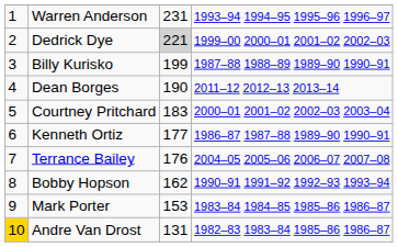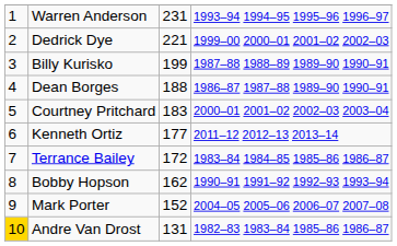 <table class="wikitable">
 <tr>
 </tr>
 <tr>
 <td>1</td>
 <td>Warren Anderson</td>
 <td>231</td>
 <td style="font-size:80%;"><a href='#'>1993–94</a> <a href='#'>1994–95</a> <a href='#'>1995–96</a> <a href='#'>1996–97</a></td>
 </tr>
 <tr>
 <td>2</td>
 <td>Dedrick Dye</td>
-<td style="background: lightgrey;">221</td>
+<td>221</td>
 <td style="font-size:80%;"><a href='#'>1999–00</a> <a href='#'>2000–01</a> <a href='#'>2001–02</a> <a href='#'>2002–03</a></td>
 </tr>
 <tr>
 <td>3</td>
 <td>Billy Kurisko</td>
 <td>199</td>
 <td style="font-size:80%;"><a href='#'>1987–88</a> <a href='#'>1988–89</a> <a href='#'>1989–90</a> <a href='#'>1990–91</a></td>
 </tr>
 <tr>
 <td>4</td>
 <td>Dean Borges</td>
-<td>190</td>
-<td style="font-size:80%;"><a href='#'>2011–12</a> <a href='#'>2012–13</a> <a href='#'>2013–14</a></td>
+<td>188</td>
+<td style="font-size:80%;"><a href='#'>1986–87</a> <a href='#'>1987–88</a> <a href='#'>1989–90</a> <a href='#'>1990–91</a></td>
 </tr>
 <tr>
 <td>5</td>
 <td>Courtney Pritchard</td>
 <td>183</td>
 <td style="font-size:80%;"><a href='#'>2000–01</a> <a href='#'>2001–02</a> <a href='#'>2002–03</a> <a href='#'>2003–04</a></td>
 </tr>
 <tr>
 <td>6</td>
 <td>Kenneth Ortiz</td>
 <td>177</td>
-<td style="font-size:80%;"><a href='#'>1986–87</a> <a href='#'>1987–88</a> <a href='#'>1989–90</a> <a href='#'>1990–91</a></td>
+<td style="font-size:80%;"><a href='#'>2011–12</a> <a href='#'>2012–13</a> <a href='#'>2013–14</a></td>
 </tr>
 <tr>
 <td>7</td>
 <td><a href='#'>Terrance Bailey</a></td>
-<td>176</td>
-<td style="font-size:80%;"><a href='#'>2004–05</a> <a href='#'>2005–06</a> <a href='#'>2006–07</a> <a href='#'>2007–08</a></td>
+<td>172</td>
+<td style="font-size:80%;"><a href='#'>1983–84</a> <a href='#'>1984–85</a> <a href='#'>1985–86</a> <a href='#'>1986–87</a></td>
 </tr>
 <tr>
 <td>8</td>
 <td>Bobby Hopson</td>
 <td>162</td>
 <td style="font-size:80%;"><a href='#'>1990–91</a> <a href='#'>1991–92</a> <a href='#'>1992–93</a> <a href='#'>1993–94</a></td>
 </tr>
 <tr>
 <td>9</td>
 <td>Mark Porter</td>
-<td>153</td>
-<td style="font-size:80%;"><a href='#'>1983–84</a> <a href='#'>1984–85</a> <a href='#'>1985–86</a> <a href='#'>1986–87</a></td>
+<td>152</td>
+<td style="font-size:80%;"><a href='#'>2004–05</a> <a href='#'>2005–06</a> <a href='#'>2006–07</a> <a href='#'>2007–08</a></td>
 </tr>
 <tr>
 <td style="background: gold;">10</td>
 <td>Andre Van Drost</td>
 <td>131</td>
 <td style="font-size:80%;"><a href='#'>1982–83</a> <a href='#'>1983–84</a> <a href='#'>1985–86</a> <a href='#'>1986–87</a></td>
 </tr>
 </table>
